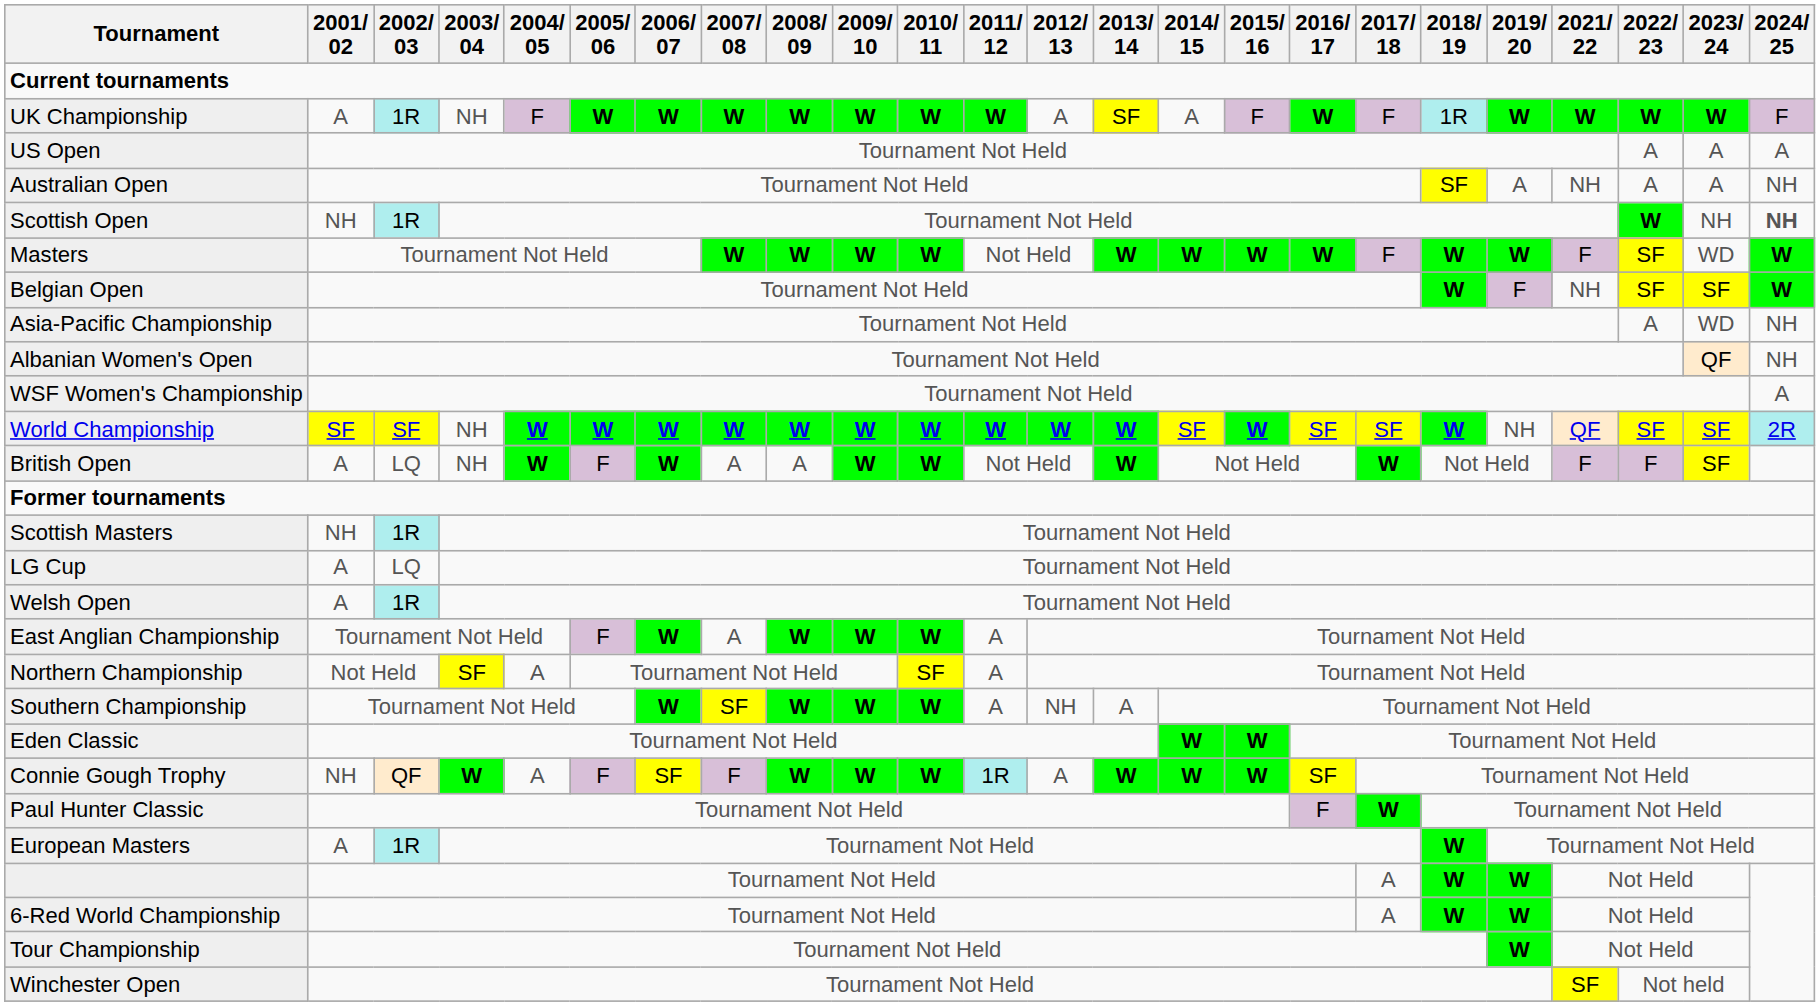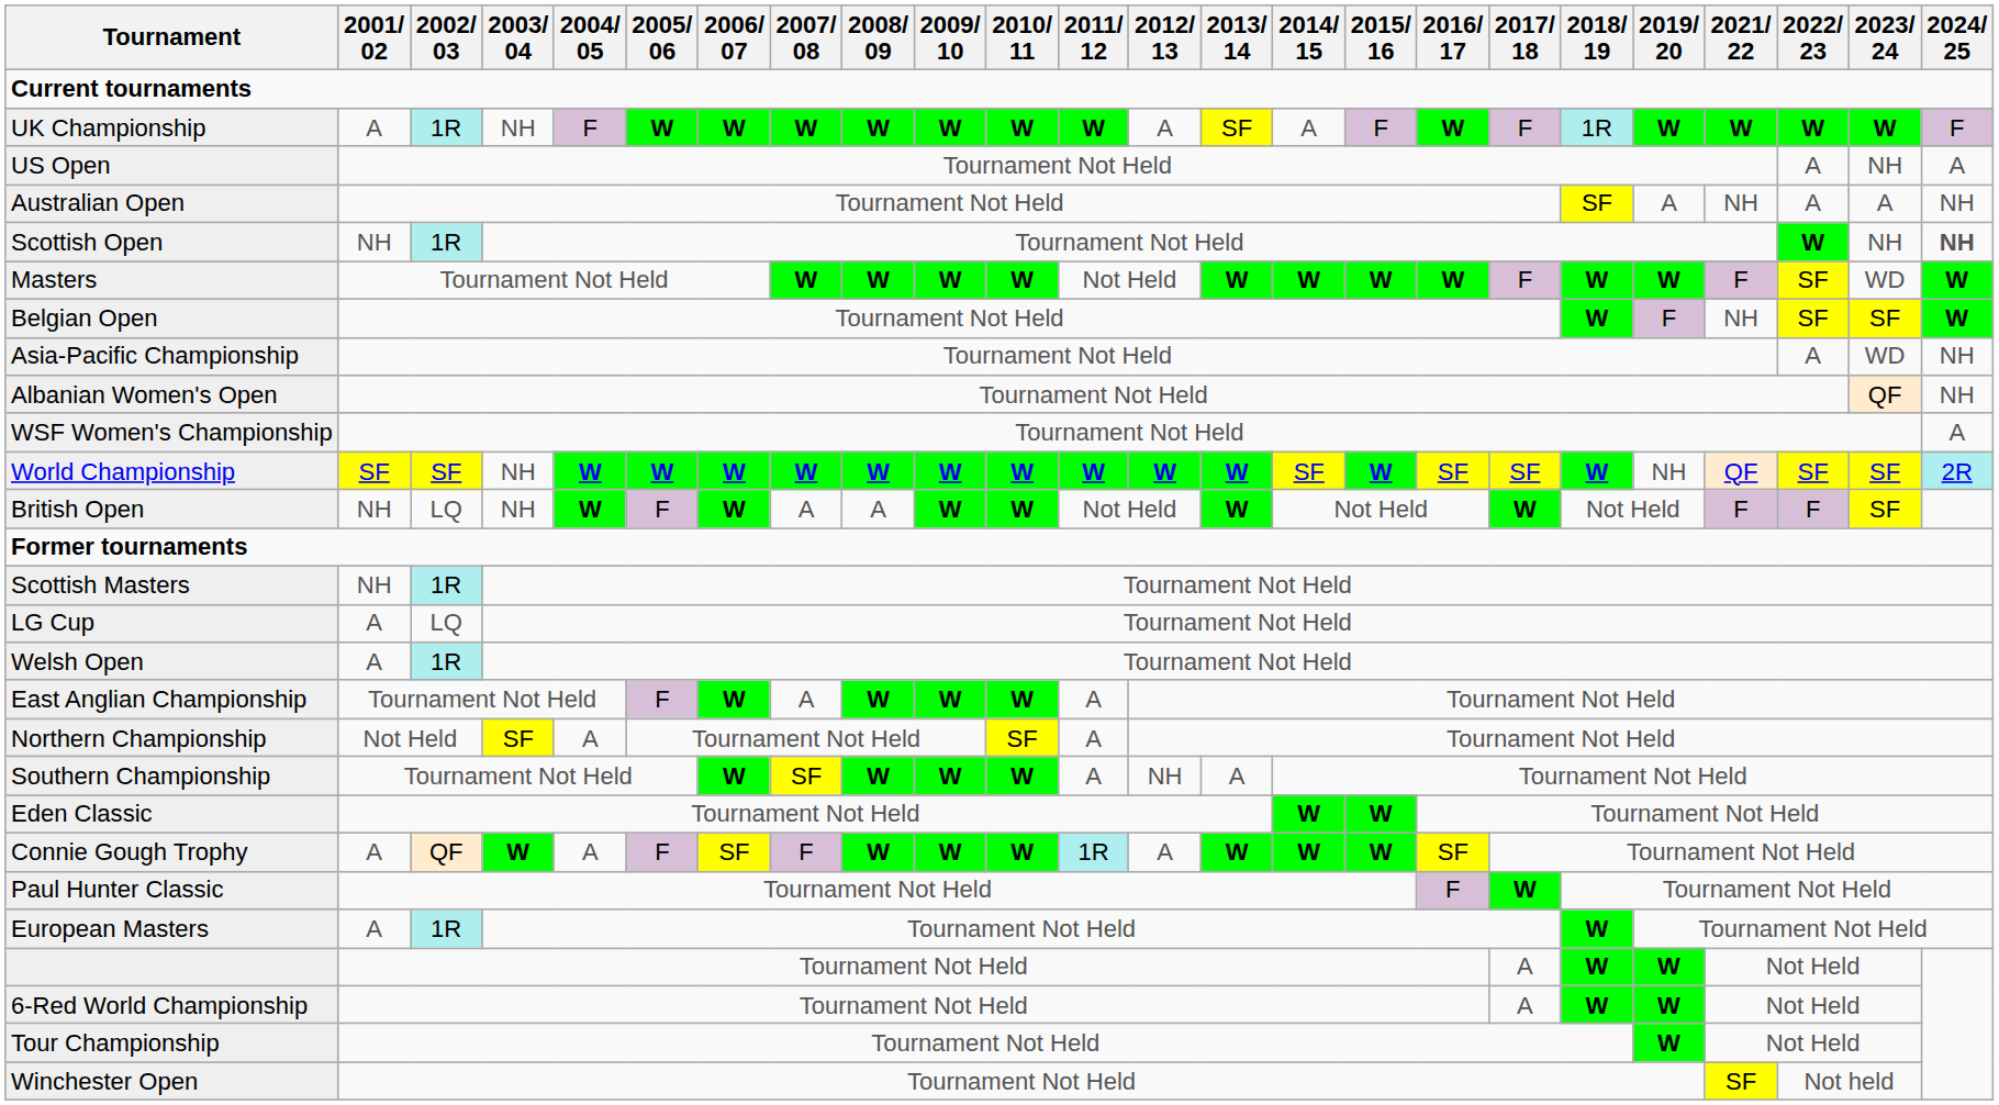 <table class="wikitable" style="font-size:85%;">
 <tr>
 <th>Tournament</th>
 <th>2001/<br>02</th>
 <th>2002/<br>03</th>
 <th>2003/<br>04</th>
 <th>2004/<br>05</th>
 <th>2005/<br>06</th>
 <th>2006/<br>07</th>
 <th>2007/<br>08</th>
 <th>2008/<br>09</th>
 <th>2009/<br>10</th>
 <th>2010/<br>11</th>
 <th>2011/<br>12</th>
 <th>2012/<br>13</th>
 <th>2013/<br>14</th>
 <th>2014/<br>15</th>
 <th>2015/<br>16</th>
 <th>2016/<br>17</th>
 <th>2017/<br>18</th>
 <th>2018/<br>19</th>
 <th>2019/<br>20</th>
 <th>2021/<br>22</th>
 <th>2022/<br>23</th>
 <th>2023/<br>24</th>
 <th>2024/<br>25</th>
 </tr>
 <tr>
 <td colspan="30"><strong>Current tournaments</strong></td>
 </tr>
 <tr>
 <td style="background:#EFEFEF;">UK Championship</td>
 <td align="center" style="color:#555555;">A</td>
 <td align="center" style="background:#afeeee;">1R</td>
 <td align="center" style="color:#555555;">NH</td>
 <td align="center" style="background:thistle;">F</td>
 <td align="center" style="background:#00ff00;"><strong>W</strong></td>
 <td align="center" style="background:#00ff00;"><strong>W</strong></td>
 <td align="center" style="background:#00ff00;"><strong>W</strong></td>
 <td align="center" style="background:#00ff00;"><strong>W</strong></td>
 <td align="center" style="background:#00ff00;"><strong>W</strong></td>
 <td align="center" style="background:#00ff00;"><strong>W</strong></td>
 <td align="center" style="background:#00ff00;"><strong>W</strong></td>
 <td align="center" style="color:#555555;">A</td>
 <td align="center" style="background:yellow;">SF</td>
 <td align="center" style="color:#555555;">A</td>
 <td align="center" style="background:thistle;">F</td>
 <td align="center" style="background:#00ff00;"><strong>W</strong></td>
 <td align="center" style="background:thistle;">F</td>
 <td align="center" style="background:#afeeee;">1R</td>
 <td align="center" style="background:#00ff00;"><strong>W</strong></td>
 <td align="center" style="background:#00ff00;"><strong>W</strong></td>
 <td align="center" style="background:#00ff00;"><strong>W</strong></td>
 <td align="center" style="background:#00ff00;"><strong>W</strong></td>
 <td align="center" style="background:thistle;">F</td>
 </tr>
 <tr>
 <td style="background:#EFEFEF;">US Open</td>
 <td align="center" colspan="20" style="color:#555555;">Tournament Not Held</td>
 <td align="center" style="color:#555555;">A</td>
-<td align="center" style="color:#555555;">A</td>
+<td align="center" style="color:#555555;">NH</td>
 <td align="center" style="color:#555555;">A</td>
 </tr>
 <tr>
 <td style="background:#EFEFEF;">Australian Open</td>
 <td align="center" colspan="17" style="color:#555555;">Tournament Not Held</td>
 <td align="center" style="background:yellow;">SF</td>
 <td align="center" style="color:#555555;">A</td>
 <td align="center" style="color:#555555;">NH</td>
 <td align="center" style="color:#555555;">A</td>
 <td align="center" style="color:#555555;">A</td>
 <td align="center" style="color:#555555;">NH</td>
 </tr>
 <tr>
 <td style="background:#EFEFEF;">Scottish Open</td>
 <td align="center" style="color:#555555;">NH</td>
 <td align="center" style="background:#afeeee;">1R</td>
 <td align="center" colspan="18" style="color:#555555;">Tournament Not Held</td>
 <td align="center" style="background:#00ff00;"><strong>W</strong></td>
 <td align="center" style="color:#555555;">NH</td>
 <td align="center" style="color:#555555;"><strong>NH</strong></td>
 </tr>
 <tr>
 <td style="background:#EFEFEF;">Masters</td>
 <td align="center" colspan="6" style="color:#555555;">Tournament Not Held</td>
 <td align="center" style="background:#00ff00;"><strong>W</strong></td>
 <td align="center" style="background:#00ff00;"><strong>W</strong></td>
 <td align="center" style="background:#00ff00;"><strong>W</strong></td>
 <td align="center" style="background:#00ff00;"><strong>W</strong></td>
 <td align="center" colspan="2" style="color:#555555;">Not Held</td>
 <td align="center" style="background:#00ff00;"><strong>W</strong></td>
 <td align="center" style="background:#00ff00;"><strong>W</strong></td>
 <td align="center" style="background:#00ff00;"><strong>W</strong></td>
 <td align="center" style="background:#00ff00;"><strong>W</strong></td>
 <td align="center" style="background:thistle;">F</td>
 <td align="center" style="background:#00ff00;"><strong>W</strong></td>
 <td align="center" style="background:#00ff00;"><strong>W</strong></td>
 <td align="center" style="background:thistle;">F</td>
 <td align="center" style="background:yellow;">SF</td>
 <td align="center" style="color:#555555;">WD</td>
 <td align="center" style="background:#00ff00;"><strong>W</strong></td>
 </tr>
 <tr>
 <td style="background:#EFEFEF;">Belgian Open</td>
 <td align="center" colspan="17" style="color:#555555;">Tournament Not Held</td>
 <td align="center" style="background:#00ff00;"><strong>W</strong></td>
 <td align="center" style="background:thistle;">F</td>
 <td align="center" style="color:#555555;">NH</td>
 <td align="center" style="background:yellow;">SF</td>
 <td align="center" style="background:yellow;">SF</td>
 <td align="center" style="background:#00ff00;"><strong>W</strong></td>
 </tr>
 <tr>
 <td style="background:#EFEFEF;">Asia-Pacific Championship</td>
 <td align="center" colspan="20" style="color:#555555;">Tournament Not Held</td>
 <td align="center" style="color:#555555;">A</td>
 <td align="center" style="color:#555555;">WD</td>
 <td align="center" style="color:#555555;">NH</td>
 </tr>
 <tr>
 <td style="background:#EFEFEF;">Albanian Women's Open</td>
 <td align="center" colspan="21" style="color:#555555;">Tournament Not Held</td>
 <td align="center" style="background:#ffebcd;">QF</td>
 <td align="center" style="color:#555555;">NH</td>
 </tr>
 <tr>
 <td style="background:#EFEFEF;">WSF Women's Championship</td>
 <td align="center" colspan="22" style="color:#555555;">Tournament Not Held</td>
 <td align="center" style="color:#555555;">A</td>
 </tr>
 <tr>
 <td style="background:#EFEFEF;"><a href='#'>World Championship</a></td>
 <td align="center" style="background:yellow;"><a href='#'>SF</a></td>
 <td align="center" style="background:yellow;"><a href='#'>SF</a></td>
 <td align="center" style="color:#555555;">NH</td>
 <td align="center" style="background:#00ff00;"><a href='#'><strong>W</strong></a></td>
 <td align="center" style="background:#00ff00;"><a href='#'><strong>W</strong></a></td>
 <td align="center" style="background:#00ff00;"><a href='#'><strong>W</strong></a></td>
 <td align="center" style="background:#00ff00;"><a href='#'><strong>W</strong></a></td>
 <td align="center" style="background:#00ff00;"><a href='#'><strong>W</strong></a></td>
 <td align="center" style="background:#00ff00;"><a href='#'><strong>W</strong></a></td>
 <td align="center" style="background:#00ff00;"><a href='#'><strong>W</strong></a></td>
 <td align="center" style="background:#00ff00;"><a href='#'><strong>W</strong></a></td>
 <td align="center" style="background:#00ff00;"><a href='#'><strong>W</strong></a></td>
 <td align="center" style="background:#00ff00;"><a href='#'><strong>W</strong></a></td>
 <td align="center" style="background:yellow;"><a href='#'>SF</a></td>
 <td align="center" style="background:#00ff00;"><a href='#'><strong>W</strong></a></td>
 <td align="center" style="background:yellow;"><a href='#'>SF</a></td>
 <td align="center" style="background:yellow;"><a href='#'>SF</a></td>
 <td align="center" style="background:#00ff00;"><a href='#'><strong>W</strong></a></td>
 <td align="center" style="color:#555555;">NH</td>
 <td align="center" style="background:#ffebcd;"><a href='#'>QF</a></td>
 <td align="center" style="background:yellow;"><a href='#'>SF</a></td>
 <td align="center" style="background:yellow;"><a href='#'>SF</a></td>
 <td align="center" style="background:#afeeee;"><a href='#'>2R</a></td>
 </tr>
 <tr>
 <td style="background:#EFEFEF;">British Open</td>
-<td align="center" style="color:#555555;">A</td>
+<td align="center" style="color:#555555;">NH</td>
 <td align="center" style="color:#555555;">LQ</td>
 <td align="center" style="color:#555555;">NH</td>
 <td align="center" style="background:#00ff00;"><strong>W</strong></td>
 <td align="center" style="background:thistle;">F</td>
 <td align="center" style="background:#00ff00;"><strong>W</strong></td>
 <td align="center" style="color:#555555;">A</td>
 <td align="center" style="color:#555555;">A</td>
 <td align="center" style="background:#00ff00;"><strong>W</strong></td>
 <td align="center" style="background:#00ff00;"><strong>W</strong></td>
 <td align="center" colspan="2" style="color:#555555;">Not Held</td>
 <td align="center" style="background:#00ff00;"><strong>W</strong></td>
 <td align="center" colspan="3" style="color:#555555;">Not Held</td>
 <td align="center" style="background:#00ff00;"><strong>W</strong></td>
 <td align="center" colspan="2" style="color:#555555;">Not Held</td>
 <td align="center" style="background:thistle;">F</td>
 <td align="center" style="background:thistle;">F</td>
 <td align="center" style="background:yellow;">SF</td>
 </tr>
 <tr>
 <td colspan="30"><strong>Former tournaments</strong></td>
 </tr>
 <tr>
 <td style="background:#EFEFEF;">Scottish Masters</td>
 <td align="center" style="color:#555555;">NH</td>
 <td align="center" style="background:#afeeee;">1R</td>
 <td align="center" colspan="31" style="color:#555555;">Tournament Not Held</td>
 </tr>
 <tr>
 <td style="background:#EFEFEF;">LG Cup</td>
 <td align="center" style="color:#555555;">A</td>
 <td align="center" style="color:#555555;">LQ</td>
 <td align="center" colspan="31" style="color:#555555;">Tournament Not Held</td>
 </tr>
 <tr>
 <td style="background:#EFEFEF;">Welsh Open</td>
 <td align="center" style="color:#555555;">A</td>
 <td align="center" style="background:#afeeee;">1R</td>
 <td align="center" colspan="31" style="color:#555555;">Tournament Not Held</td>
 </tr>
 <tr>
 <td style="background:#EFEFEF;">East Anglian Championship</td>
 <td align="center" colspan="4" style="color:#555555;">Tournament Not Held</td>
 <td align="center" style="background:thistle;">F</td>
 <td align="center" style="background:#00ff00;"><strong>W</strong></td>
 <td align="center" style="color:#555555;">A</td>
 <td align="center" style="background:#00ff00;"><strong>W</strong></td>
 <td align="center" style="background:#00ff00;"><strong>W</strong></td>
 <td align="center" style="background:#00ff00;"><strong>W</strong></td>
 <td align="center" style="color:#555555;">A</td>
 <td align="center" colspan="30" style="color:#555555;">Tournament Not Held</td>
 </tr>
 <tr>
 <td style="background:#EFEFEF;">Northern Championship</td>
 <td align="center" colspan="2" style="color:#555555;">Not Held</td>
 <td align="center" style="background:yellow;">SF</td>
 <td align="center" style="color:#555555;">A</td>
 <td align="center" colspan="5" style="color:#555555;">Tournament Not Held</td>
 <td align="center" style="background:yellow;">SF</td>
 <td align="center" style="color:#555555;">A</td>
 <td align="center" colspan="30" style="color:#555555;">Tournament Not Held</td>
 </tr>
 <tr>
 <td style="background:#EFEFEF;">Southern Championship</td>
 <td align="center" colspan="5" style="color:#555555;">Tournament Not Held</td>
 <td align="center" style="background:#00ff00;"><strong>W</strong></td>
 <td align="center" style="background:yellow;">SF</td>
 <td align="center" style="background:#00ff00;"><strong>W</strong></td>
 <td align="center" style="background:#00ff00;"><strong>W</strong></td>
 <td align="center" style="background:#00ff00;"><strong>W</strong></td>
 <td align="center" style="color:#555555;">A</td>
 <td align="center" style="color:#555555;">NH</td>
 <td align="center" style="color:#555555;">A</td>
 <td align="center" colspan="30" style="color:#555555;">Tournament Not Held</td>
 </tr>
 <tr>
 <td style="background:#EFEFEF;">Eden Classic</td>
 <td align="center" colspan="13" style="color:#555555;">Tournament Not Held</td>
 <td align="center" style="background:#00ff00;"><strong>W</strong></td>
 <td align="center" style="background:#00ff00;"><strong>W</strong></td>
 <td align="center" colspan="30" style="color:#555555;">Tournament Not Held</td>
 </tr>
 <tr>
 <td style="background:#EFEFEF;">Connie Gough Trophy</td>
-<td align="center" style="color:#555555;">NH</td>
+<td align="center" style="color:#555555;">A</td>
 <td align="center" style="background:#ffebcd;">QF</td>
 <td align="center" style="background:#00ff00;"><strong>W</strong></td>
 <td align="center" style="color:#555555;">A</td>
 <td align="center" style="background:thistle;">F</td>
 <td align="center" style="background:yellow;">SF</td>
 <td align="center" style="background:thistle;">F</td>
 <td align="center" style="background:#00ff00;"><strong>W</strong></td>
 <td align="center" style="background:#00ff00;"><strong>W</strong></td>
 <td align="center" style="background:#00ff00;"><strong>W</strong></td>
 <td align="center" style="background:#afeeee;">1R</td>
 <td align="center" style="color:#555555;">A</td>
 <td align="center" style="background:#00ff00;"><strong>W</strong></td>
 <td align="center" style="background:#00ff00;"><strong>W</strong></td>
 <td align="center" style="background:#00ff00;"><strong>W</strong></td>
 <td align="center" style="background:yellow;">SF</td>
 <td align="center" colspan="30" style="color:#555555;">Tournament Not Held</td>
 </tr>
 <tr>
 <td style="background:#EFEFEF;">Paul Hunter Classic</td>
 <td align="center" colspan="15" style="color:#555555;">Tournament Not Held</td>
 <td align="center" style="background:thistle;">F</td>
 <td align="center" style="background:#00ff00;"><strong>W</strong></td>
 <td align="center" colspan="30" style="color:#555555;">Tournament Not Held</td>
 </tr>
 <tr>
 <td style="background:#EFEFEF;">European Masters</td>
 <td align="center" style="color:#555555;">A</td>
 <td align="center" style="background:#afeeee;">1R</td>
 <td align="center" colspan="15" style="color:#555555;">Tournament Not Held</td>
 <td align="center" style="background:#00ff00;"><strong>W</strong></td>
 <td align="center" colspan="30" style="color:#555555;">Tournament Not Held</td>
 </tr>
 <tr>
 <td style="background:#EFEFEF;"></td>
 <td align="center" colspan="16" style="color:#555555;">Tournament Not Held</td>
 <td align="center" style="color:#555555;">A</td>
 <td align="center" style="background:#00ff00;"><strong>W</strong></td>
 <td align="center" style="background:#00ff00;"><strong>W</strong></td>
 <td align="center" colspan="3" style="color:#555555;">Not Held</td>
 </tr>
 <tr>
 <td style="background:#EFEFEF;">6-Red World Championship</td>
 <td align="center" colspan="16" style="color:#555555;">Tournament Not Held</td>
 <td align="center" style="color:#555555;">A</td>
 <td align="center" style="background:#00ff00;"><strong>W</strong></td>
 <td align="center" style="background:#00ff00;"><strong>W</strong></td>
 <td align="center" colspan="3" style="color:#555555;">Not Held</td>
 </tr>
 <tr>
 <td style="background:#EFEFEF;">Tour Championship</td>
 <td align="center" colspan="18" style="color:#555555;">Tournament Not Held</td>
 <td align="center" style="background:#00ff00;"><strong>W</strong></td>
 <td align="center" colspan="3" style="color:#555555;">Not Held</td>
 </tr>
 <tr>
 <td style="background:#EFEFEF;">Winchester Open</td>
 <td align="center" colspan="19" style="color:#555555;">Tournament Not Held</td>
 <td align="center" style="background:yellow;">SF</td>
 <td align="center"  colspan="2" style="color:#555555;">Not held</td>
 </tr>
 </table>
